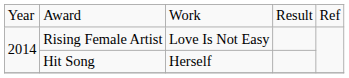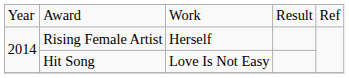 <table class="wikitable">
 <tr>
 <td>Year</td>
 <td>Award</td>
 <td>Work</td>
 <td>Result</td>
 <td>Ref</td>
 </tr>
 <tr>
 <td rowspan="2">2014</td>
 <td>Rising Female Artist</td>
-<td>Love Is Not Easy</td>
+<td>Herself</td>
 <td></td>
 <td rowspan="2"></td>
 </tr>
 <tr>
 <td>Hit Song</td>
-<td>Herself</td>
+<td>Love Is Not Easy</td>
 <td></td>
 </tr>
 <tr>
 </tr>
 </table>
